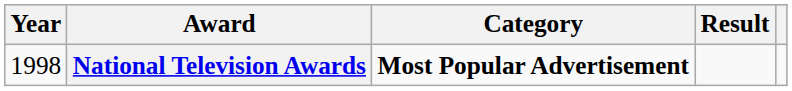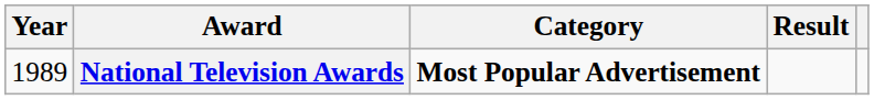 <table class="wikitable plainrowheaders">
 <tr>
 <th scope=col>Year</th>
 <th scope=col>Award</th>
 <th scope=col>Category</th>
 <th scope=col>Result</th>
 <th scope=col></th>
 </tr>
 <tr>
-<td>1998</td>
+<td>1989</td>
 <th scope=row><a href='#'>National Television Awards</a></th>
 <td><strong>Most Popular Advertisement</strong></td>
 <td></td>
 <td align=center></td>
 </tr>
 </table>
